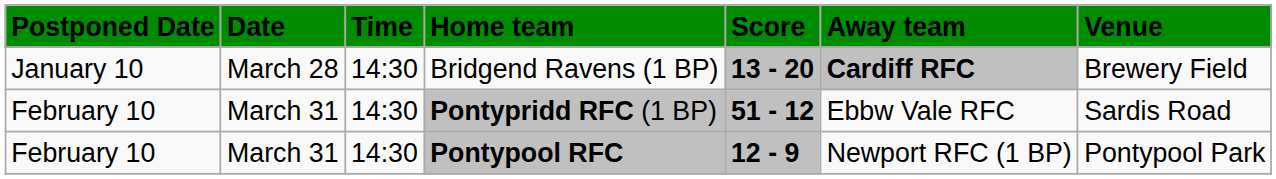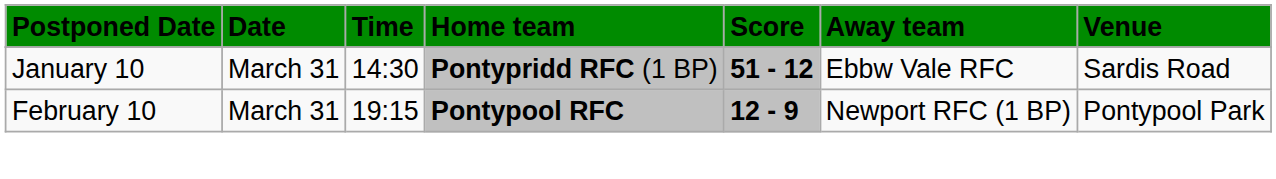 <table class="wikitable" style="margin:0.5em auto; font-size:95%">
 <tr bgcolor="#008B00">
 <td><strong>Postponed Date</strong></td>
 <td><strong>Date</strong></td>
 <td><strong>Time</strong></td>
 <td><strong>Home team</strong></td>
 <td><strong>Score</strong></td>
 <td><strong>Away team</strong></td>
 <td><strong>Venue</strong></td>
 </tr>
 <tr>
 </tr>
 <tr>
 <td>January 10</td>
-<td>March 28</td>
-<td>14:30</td>
-<td>Bridgend Ravens (1 BP)</td>
-<td bgcolor="silver"><strong>13 - 20</strong></td>
-<td bgcolor="silver"><strong>Cardiff RFC</strong></td>
-<td>Brewery Field</td>
-</tr>
-<tr>
-<td>February 10</td>
 <td>March 31</td>
 <td>14:30</td>
 <td bgcolor="silver"><strong>Pontypridd RFC</strong> (1 BP)</td>
 <td bgcolor="silver"><strong>51 - 12</strong></td>
 <td>Ebbw Vale RFC</td>
 <td>Sardis Road</td>
 </tr>
 <tr>
 <td>February 10</td>
 <td>March 31</td>
-<td>14:30</td>
+<td>19:15</td>
 <td bgcolor="silver"><strong>Pontypool RFC</strong></td>
 <td bgcolor="silver"><strong>12 - 9</strong></td>
 <td>Newport RFC (1 BP)</td>
 <td>Pontypool Park</td>
 </tr>
 </table>
